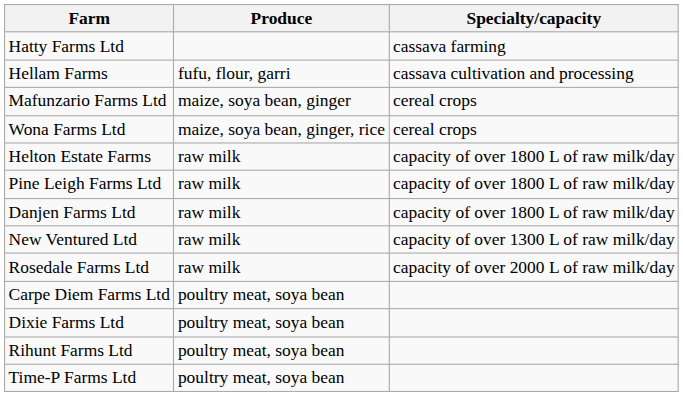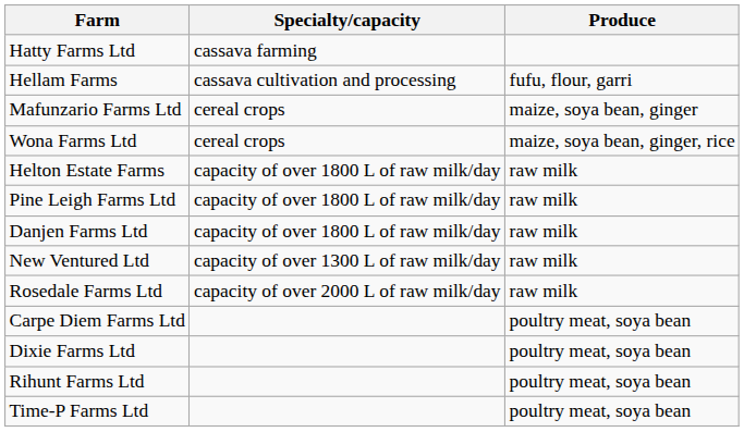 <table class="wikitable">
 <tr>
 <th>Farm</th>
+<th>Specialty/capacity</th>
 <th>Produce</th>
-<th>Specialty/capacity</th>
 </tr>
 <tr>
 <td>Hatty Farms Ltd</td>
+<td>cassava farming</td>
 <td></td>
-<td>cassava farming</td>
 </tr>
 <tr>
 <td>Hellam Farms</td>
+<td>cassava cultivation and processing</td>
 <td>fufu, flour, garri</td>
-<td>cassava cultivation and processing</td>
 </tr>
 <tr>
 <td>Mafunzario Farms Ltd</td>
+<td>cereal crops</td>
 <td>maize, soya bean, ginger</td>
-<td>cereal crops</td>
 </tr>
 <tr>
 <td>Wona Farms Ltd</td>
+<td>cereal crops</td>
 <td>maize, soya bean, ginger, rice</td>
-<td>cereal crops</td>
 </tr>
 <tr>
 <td>Helton Estate Farms</td>
+<td>capacity of over 1800 L of raw milk/day</td>
 <td>raw milk</td>
-<td>capacity of over 1800 L of raw milk/day</td>
 </tr>
 <tr>
 <td>Pine Leigh Farms Ltd</td>
+<td>capacity of over 1800 L of raw milk/day</td>
 <td>raw milk</td>
-<td>capacity of over 1800 L of raw milk/day</td>
 </tr>
 <tr>
 <td>Danjen Farms Ltd</td>
+<td>capacity of over 1800 L of raw milk/day</td>
 <td>raw milk</td>
-<td>capacity of over 1800 L of raw milk/day</td>
 </tr>
 <tr>
 <td>New Ventured Ltd</td>
+<td>capacity of over 1300 L of raw milk/day</td>
 <td>raw milk</td>
-<td>capacity of over 1300 L of raw milk/day</td>
 </tr>
 <tr>
 <td>Rosedale Farms Ltd</td>
+<td>capacity of over 2000 L of raw milk/day</td>
 <td>raw milk</td>
-<td>capacity of over 2000 L of raw milk/day</td>
 </tr>
 <tr>
 <td>Carpe Diem Farms Ltd</td>
+<td></td>
 <td>poultry meat, soya bean</td>
-<td></td>
 </tr>
 <tr>
 <td>Dixie Farms Ltd</td>
+<td></td>
 <td>poultry meat, soya bean</td>
-<td></td>
 </tr>
 <tr>
 <td>Rihunt Farms Ltd</td>
+<td></td>
 <td>poultry meat, soya bean</td>
-<td></td>
 </tr>
 <tr>
 <td>Time-P Farms Ltd</td>
+<td></td>
 <td>poultry meat, soya bean</td>
-<td></td>
 </tr>
 </table>
